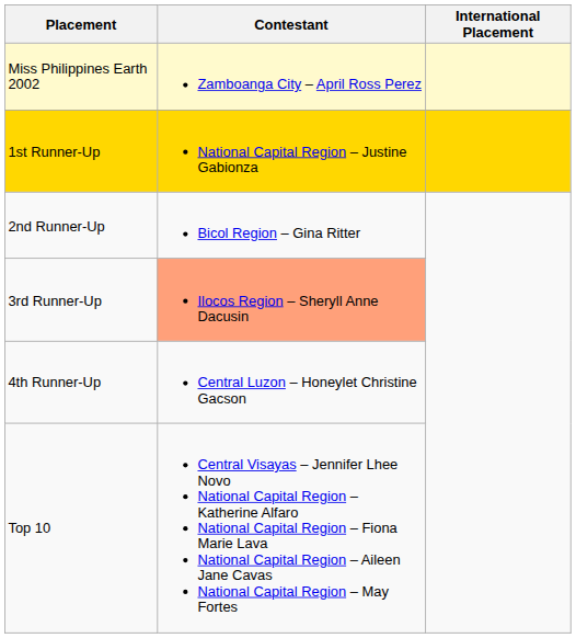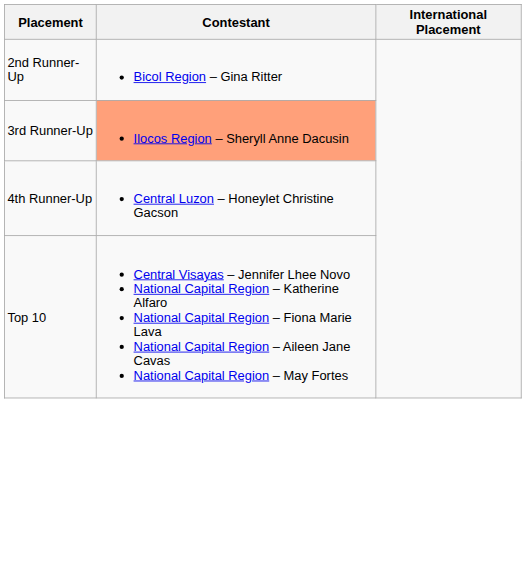 <table class="wikitable sortable" style="font-size: 95%;">
 <tr>
 <th>Placement</th>
 <th>Contestant</th>
 <th>International Placement</th>
-</tr>
-<tr style="background:#FFFACD;">
-<td>Miss Philippines Earth 2002</td>
-<td><br><ul><li><a href='#'>Zamboanga City</a> – <a href='#'>April Ross Perez</a></li></ul></td>
-<td></td>
-</tr>
-<tr style="background:gold;">
-<td>1st Runner-Up</td>
-<td><br><ul><li><a href='#'>National Capital Region</a> – Justine Gabionza</li></ul></td>
-<td></td>
 </tr>
 <tr>
 <td>2nd Runner-Up</td>
 <td><br><ul><li><a href='#'>Bicol Region</a> – Gina Ritter</li></ul></td>
 </tr>
 <tr>
 <td>3rd Runner-Up</td>
 <td style="background: lightsalmon;"><br><ul><li><a href='#'>Ilocos Region</a> – Sheryll Anne Dacusin</li></ul></td>
 </tr>
 <tr>
 <td>4th Runner-Up</td>
 <td><br><ul><li><a href='#'>Central Luzon</a> – Honeylet Christine Gacson</li></ul></td>
 </tr>
 <tr>
 <td>Top 10</td>
 <td><br><ul><li><a href='#'>Central Visayas</a> – Jennifer Lhee Novo</li><li><a href='#'>National Capital Region</a> – Katherine Alfaro</li><li><a href='#'>National Capital Region</a> – Fiona Marie Lava</li><li><a href='#'>National Capital Region</a> – Aileen Jane Cavas</li><li><a href='#'>National Capital Region</a> – May Fortes</li></ul></td>
 </tr>
 </table>
